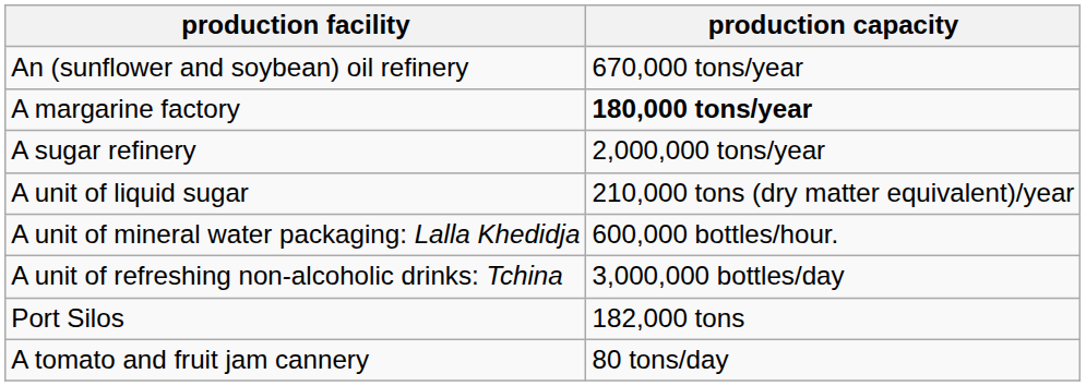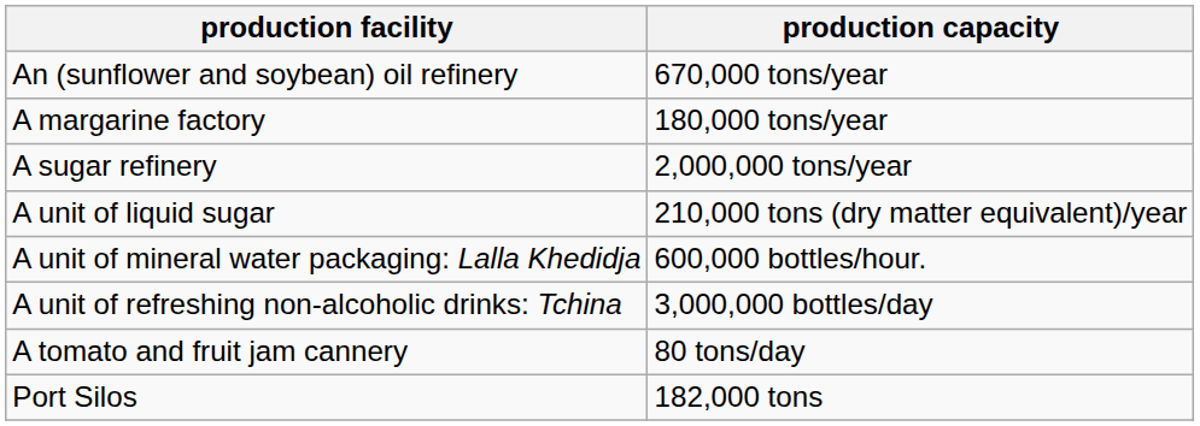 <table class="wikitable">
 <tr>
 <th>production facility</th>
 <th>production capacity</th>
 </tr>
 <tr>
 <td>An (sunflower and soybean) oil refinery</td>
 <td>670,000 tons/year</td>
 </tr>
 <tr>
 <td>A margarine factory</td>
-<td><strong>180,000 tons/year</strong></td>
+<td>180,000 tons/year</td>
 </tr>
 <tr>
 <td>A sugar refinery</td>
 <td>2,000,000 tons/year</td>
 </tr>
 <tr>
 <td>A unit of liquid sugar</td>
 <td>210,000 tons (dry matter equivalent)/year</td>
 </tr>
 <tr>
 <td>A unit of mineral water packaging: <em>Lalla Khedidja</em></td>
 <td>600,000 bottles/hour.</td>
 </tr>
 <tr>
 <td>A unit of refreshing non-alcoholic drinks: <em>Tchina</em></td>
 <td>3,000,000 bottles/day</td>
 </tr>
 <tr>
+<td>A tomato and fruit jam cannery</td>
+<td>80 tons/day</td>
+</tr>
+<tr>
 <td>Port Silos</td>
 <td>182,000 tons</td>
 </tr>
-<tr>
-<td>A tomato and fruit jam cannery</td>
-<td>80 tons/day</td>
-</tr>
 </table>
